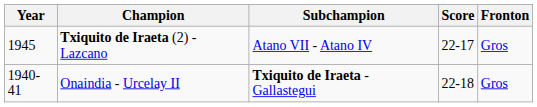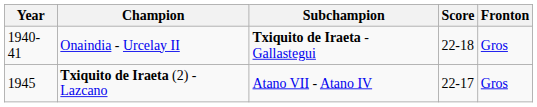 <table class="wikitable">
 <tr>
 <th>Year</th>
 <th>Champion</th>
 <th>Subchampion</th>
 <th>Score</th>
 <th>Fronton</th>
 </tr>
 <tr>
+<td>1940-41</td>
+<td><a href='#'>Onaindia</a> - <a href='#'>Urcelay II</a></td>
+<td><strong>Txiquito de Iraeta</strong> - <a href='#'>Gallastegui</a></td>
+<td>22-18</td>
+<td><a href='#'>Gros</a></td>
+</tr>
+<tr>
 <td>1945</td>
 <td><strong>Txiquito de Iraeta</strong> (2) - <a href='#'>Lazcano</a></td>
 <td><a href='#'>Atano VII</a> - <a href='#'>Atano IV</a></td>
 <td>22-17</td>
 <td><a href='#'>Gros</a></td>
 </tr>
-<tr>
-<td>1940-41</td>
-<td><a href='#'>Onaindia</a> - <a href='#'>Urcelay II</a></td>
-<td><strong>Txiquito de Iraeta</strong> - <a href='#'>Gallastegui</a></td>
-<td>22-18</td>
-<td><a href='#'>Gros</a></td>
-</tr>
 </table>
